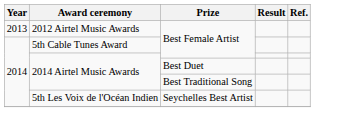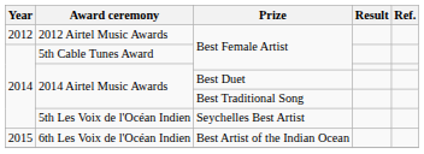 <table class ="wikitable">
 <tr>
 <th>Year</th>
 <th>Award ceremony</th>
 <th>Prize</th>
 <th>Result</th>
 <th>Ref.</th>
 </tr>
 <tr>
-<td>2013</td>
+<td>2012</td>
 <td>2012 Airtel Music Awards</td>
 <td rowspan="3">Best Female Artist</td>
 <td></td>
 <td></td>
 </tr>
 <tr>
 <td rowspan="5">2014</td>
 <td>5th Cable Tunes Award</td>
 <td></td>
 <td></td>
 </tr>
 <tr>
 <td rowspan="3">2014 Airtel Music Awards</td>
 <td></td>
 <td></td>
 </tr>
 <tr>
 <td>Best Duet</td>
 <td></td>
 <td></td>
 </tr>
 <tr>
 <td>Best Traditional Song</td>
 <td></td>
 <td></td>
 </tr>
 <tr>
 <td>5th Les Voix de l'Océan Indien</td>
 <td>Seychelles Best Artist</td>
 <td></td>
 <td></td>
 </tr>
 <tr>
+<td>2015</td>
+<td>6th Les Voix de l'Océan Indien</td>
+<td>Best Artist of the Indian Ocean</td>
+<td></td>
+<td></td>
+</tr>
+<tr>
 </tr>
 </table>
